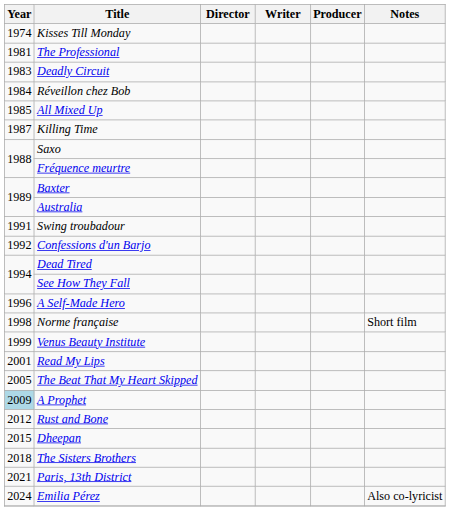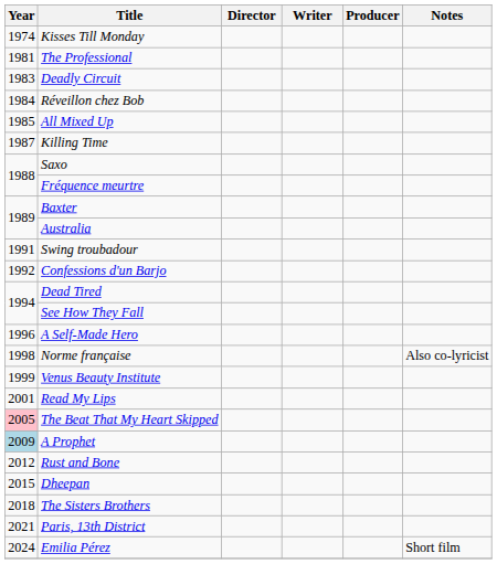 <table class="wikitable plainrowheaders">
 <tr>
 <th>Year</th>
 <th>Title</th>
 <th width=65>Director</th>
 <th width=65>Writer</th>
 <th>Producer</th>
 <th>Notes</th>
 </tr>
 <tr>
 <td>1974</td>
 <td><em>Kisses Till Monday</em></td>
 <td></td>
 <td></td>
 <td></td>
 <td></td>
 </tr>
 <tr>
 <td>1981</td>
 <td><em><a href='#'>The Professional</a></em></td>
 <td></td>
 <td></td>
 <td></td>
 <td></td>
 </tr>
 <tr>
 <td>1983</td>
 <td><em><a href='#'>Deadly Circuit</a></em></td>
 <td></td>
 <td></td>
 <td></td>
 <td></td>
 </tr>
 <tr>
 <td>1984</td>
 <td><em>Réveillon chez Bob</em></td>
 <td></td>
 <td></td>
 <td></td>
 <td></td>
 </tr>
 <tr>
 <td>1985</td>
 <td><em><a href='#'>All Mixed Up</a></em></td>
 <td></td>
 <td></td>
 <td></td>
 <td></td>
 </tr>
 <tr>
 <td>1987</td>
 <td><em>Killing Time</em></td>
 <td></td>
 <td></td>
 <td></td>
 <td></td>
 </tr>
 <tr>
 <td rowspan=2>1988</td>
 <td><em>Saxo</em></td>
 <td></td>
 <td></td>
 <td></td>
 <td></td>
 </tr>
 <tr>
 <td><em><a href='#'>Fréquence meurtre</a></em></td>
 <td></td>
 <td></td>
 <td></td>
 <td></td>
 </tr>
 <tr>
 <td rowspan=2>1989</td>
 <td><em><a href='#'>Baxter</a></em></td>
 <td></td>
 <td></td>
 <td></td>
 <td></td>
 </tr>
 <tr>
 <td><em><a href='#'>Australia</a></em></td>
 <td></td>
 <td></td>
 <td></td>
 <td></td>
 </tr>
 <tr>
 <td>1991</td>
 <td><em>Swing troubadour</em></td>
 <td></td>
 <td></td>
 <td></td>
 <td></td>
 </tr>
 <tr>
 <td>1992</td>
 <td><em><a href='#'>Confessions d'un Barjo</a></em></td>
 <td></td>
 <td></td>
 <td></td>
 <td></td>
 </tr>
 <tr>
 <td rowspan=2>1994</td>
 <td><em><a href='#'>Dead Tired</a></em></td>
 <td></td>
 <td></td>
 <td></td>
 <td></td>
 </tr>
 <tr>
 <td><em><a href='#'>See How They Fall</a></em></td>
 <td></td>
 <td></td>
 <td></td>
 <td></td>
 </tr>
 <tr>
 <td>1996</td>
 <td><em><a href='#'>A Self-Made Hero</a></em></td>
 <td></td>
 <td></td>
 <td></td>
 <td></td>
 </tr>
 <tr>
 <td>1998</td>
 <td><em>Norme française</em></td>
 <td></td>
 <td></td>
 <td></td>
-<td>Short film</td>
+<td>Also co-lyricist</td>
 </tr>
 <tr>
 <td>1999</td>
 <td><em><a href='#'>Venus Beauty Institute</a></em></td>
 <td></td>
 <td></td>
 <td></td>
 <td></td>
 </tr>
 <tr>
 <td>2001</td>
 <td><em><a href='#'>Read My Lips</a></em></td>
 <td></td>
 <td></td>
 <td></td>
 <td></td>
 </tr>
 <tr>
-<td>2005</td>
+<td style="background: pink;">2005</td>
 <td><em><a href='#'>The Beat That My Heart Skipped</a></em></td>
 <td></td>
 <td></td>
 <td></td>
 <td></td>
 </tr>
 <tr>
 <td style="background: lightblue;">2009</td>
 <td><em><a href='#'>A Prophet</a></em></td>
 <td></td>
 <td></td>
 <td></td>
 <td></td>
 </tr>
 <tr>
 <td>2012</td>
 <td><em><a href='#'>Rust and Bone</a></em></td>
 <td></td>
 <td></td>
 <td></td>
 <td></td>
 </tr>
 <tr>
 <td>2015</td>
 <td><em><a href='#'>Dheepan</a></em></td>
 <td></td>
 <td></td>
 <td></td>
 <td></td>
 </tr>
 <tr>
 <td>2018</td>
 <td><em><a href='#'>The Sisters Brothers</a></em></td>
 <td></td>
 <td></td>
 <td></td>
 <td></td>
 </tr>
 <tr>
 <td>2021</td>
 <td><em><a href='#'>Paris, 13th District</a></em></td>
 <td></td>
 <td></td>
 <td></td>
 <td></td>
 </tr>
 <tr>
 <td>2024</td>
 <td><em><a href='#'>Emilia Pérez</a></em></td>
 <td></td>
 <td></td>
 <td></td>
-<td>Also co-lyricist</td>
+<td>Short film</td>
 </tr>
 <tr>
 </tr>
 </table>
